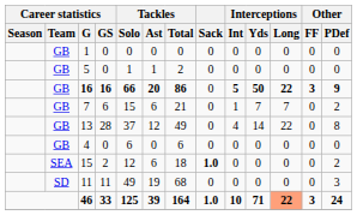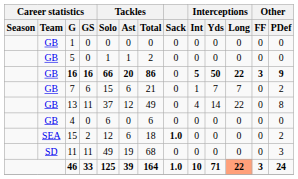 <table class="wikitable" style="text-align: center;">
 <tr>
 <th colspan="4">Career statistics</th>
 <th colspan="3">Tackles</th>
 <th colspan="1"></th>
 <th colspan="3">Interceptions</th>
 <th colspan="2">Other</th>
 </tr>
 <tr>
 <th>Season</th>
 <th>Team</th>
 <th>G</th>
 <th>GS</th>
 <th>Solo</th>
 <th>Ast</th>
 <th>Total</th>
 <th>Sack</th>
 <th>Int</th>
 <th>Yds</th>
 <th>Long</th>
 <th>FF</th>
 <th>PDef</th>
 </tr>
 <tr>
 <td></td>
 <td><a href='#'>GB</a></td>
 <td>1</td>
 <td>0</td>
 <td>0</td>
 <td>0</td>
 <td>0</td>
 <td>0</td>
 <td>0</td>
 <td>0</td>
 <td>0</td>
 <td>0</td>
 <td>0</td>
 </tr>
 <tr>
 <td></td>
 <td><a href='#'>GB</a></td>
 <td>5</td>
 <td>0</td>
 <td>1</td>
 <td>1</td>
 <td>2</td>
 <td>0</td>
 <td>0</td>
 <td>0</td>
 <td>0</td>
 <td>0</td>
 <td>0</td>
 </tr>
 <tr>
 <td></td>
 <td><a href='#'>GB</a></td>
 <td><strong>16</strong></td>
 <td><strong>16</strong></td>
 <td><strong>66</strong></td>
 <td><strong>20</strong></td>
 <td><strong>86</strong></td>
 <td>0</td>
 <td><strong>5</strong></td>
 <td><strong>50</strong></td>
 <td><strong>22</strong></td>
 <td><strong>3</strong></td>
 <td><strong>9</strong></td>
 </tr>
 <tr>
 <td></td>
 <td><a href='#'>GB</a></td>
 <td>7</td>
 <td>6</td>
 <td>15</td>
 <td>6</td>
 <td>21</td>
 <td>0</td>
 <td>1</td>
 <td>7</td>
 <td>7</td>
 <td>0</td>
 <td>2</td>
 </tr>
 <tr>
 <td></td>
 <td><a href='#'>GB</a></td>
 <td>13</td>
-<td>28</td>
+<td>11</td>
 <td>37</td>
 <td>12</td>
 <td>49</td>
 <td>0</td>
 <td>4</td>
 <td>14</td>
 <td>22</td>
 <td>0</td>
 <td>8</td>
 </tr>
 <tr>
 <td></td>
 <td><a href='#'>GB</a></td>
 <td>4</td>
 <td>0</td>
 <td>6</td>
 <td>0</td>
 <td>6</td>
 <td>0</td>
 <td>0</td>
 <td>0</td>
 <td>0</td>
 <td>0</td>
 <td>0</td>
 </tr>
 <tr>
 <td></td>
 <td><a href='#'>SEA</a></td>
 <td>15</td>
 <td>2</td>
 <td>12</td>
 <td>6</td>
 <td>18</td>
 <td><strong>1.0</strong></td>
 <td>0</td>
 <td>0</td>
 <td>0</td>
 <td>0</td>
 <td>2</td>
 </tr>
 <tr>
 <td></td>
 <td><a href='#'>SD</a></td>
 <td>11</td>
 <td>11</td>
 <td>49</td>
 <td>19</td>
 <td>68</td>
 <td>0</td>
 <td>0</td>
 <td>0</td>
 <td>0</td>
 <td>0</td>
 <td>3</td>
 </tr>
 <tr>
 <td colspan="2"><strong></strong></td>
 <td><strong>46</strong></td>
 <td><strong>33</strong></td>
 <td><strong>125</strong></td>
 <td><strong>39</strong></td>
 <td><strong>164</strong></td>
 <td><strong>1.0</strong></td>
 <td><strong>10</strong></td>
 <td><strong>71</strong></td>
 <td style="background: lightsalmon;"><strong>22</strong></td>
 <td><strong>3</strong></td>
 <td><strong>24</strong></td>
 </tr>
 <tr>
 </tr>
 </table>
